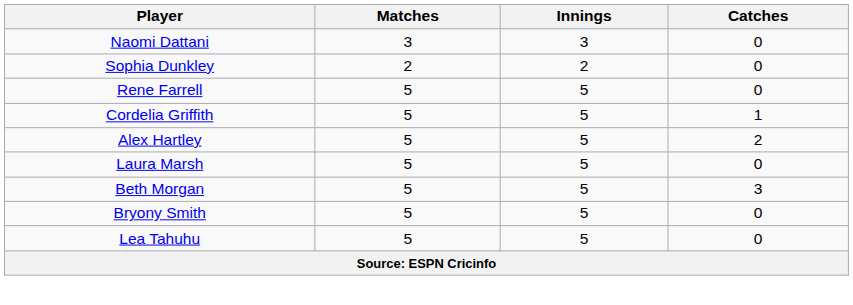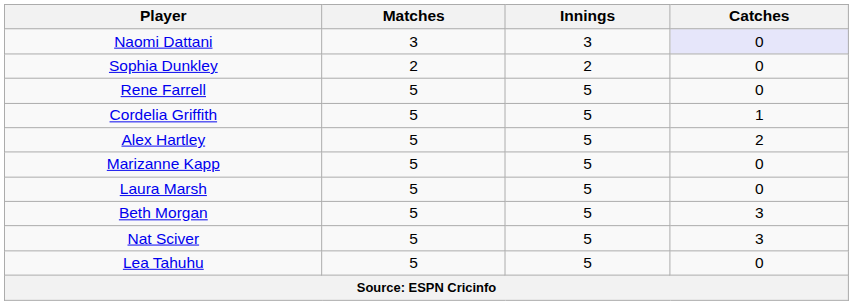 <table class="wikitable" style="text-align:center; width:55%;">
 <tr>
 <th>Player</th>
 <th>Matches</th>
 <th>Innings</th>
 <th>Catches</th>
 </tr>
 <tr>
 <td><a href='#'>Naomi Dattani</a></td>
 <td>3</td>
 <td>3</td>
-<td>0</td>
+<td style="background: lavender;">0</td>
 </tr>
 <tr>
 <td><a href='#'>Sophia Dunkley</a></td>
 <td>2</td>
 <td>2</td>
 <td>0</td>
 </tr>
 <tr>
 <td><a href='#'>Rene Farrell</a></td>
 <td>5</td>
 <td>5</td>
 <td>0</td>
 </tr>
 <tr>
 <td><a href='#'>Cordelia Griffith</a></td>
 <td>5</td>
 <td>5</td>
 <td>1</td>
 </tr>
 <tr>
 <td><a href='#'>Alex Hartley</a></td>
 <td>5</td>
 <td>5</td>
 <td>2</td>
 </tr>
 <tr>
+<td><a href='#'>Marizanne Kapp</a></td>
+<td>5</td>
+<td>5</td>
+<td>0</td>
+</tr>
+<tr>
 <td><a href='#'>Laura Marsh</a></td>
 <td>5</td>
 <td>5</td>
 <td>0</td>
 </tr>
 <tr>
 <td><a href='#'>Beth Morgan</a></td>
 <td>5</td>
 <td>5</td>
 <td>3</td>
 </tr>
 <tr>
-<td><a href='#'>Bryony Smith</a></td>
+<td><a href='#'>Nat Sciver</a></td>
 <td>5</td>
 <td>5</td>
-<td>0</td>
+<td>3</td>
 </tr>
 <tr>
 <td><a href='#'>Lea Tahuhu</a></td>
 <td>5</td>
 <td>5</td>
 <td>0</td>
 </tr>
 <tr>
 <th colspan="4"><small>Source: ESPN Cricinfo </small></th>
 </tr>
 </table>
